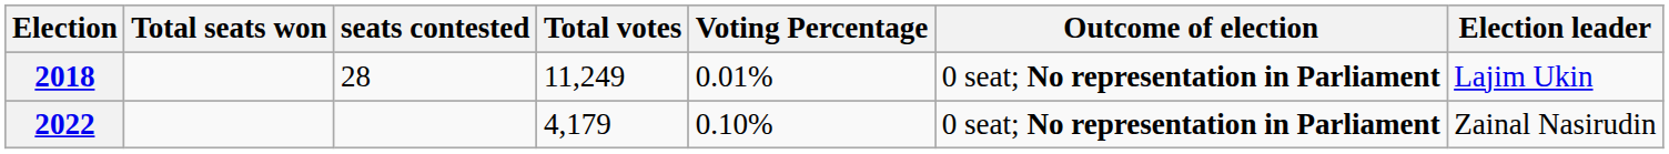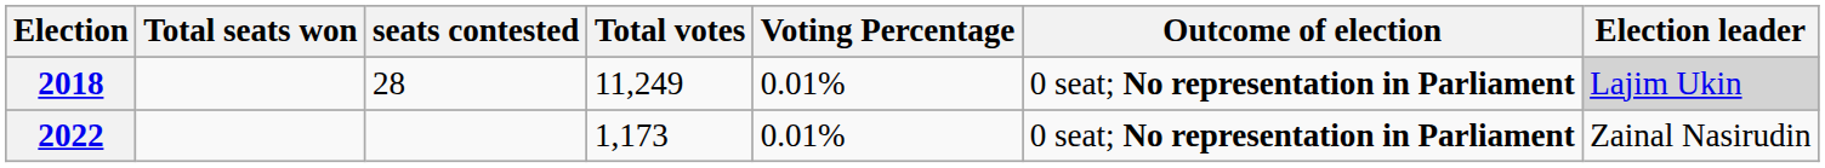 <table class="wikitable">
 <tr>
 <th>Election</th>
 <th>Total seats won</th>
 <th>seats contested</th>
 <th>Total votes</th>
 <th>Voting Percentage</th>
 <th>Outcome of election</th>
 <th>Election leader</th>
 </tr>
 <tr>
 <th><a href='#'>2018</a></th>
 <td></td>
 <td>28</td>
 <td>11,249</td>
 <td>0.01%</td>
 <td>0 seat; <strong>No representation in Parliament</strong></td>
-<td><a href='#'>Lajim Ukin</a></td>
+<td style="background: lightgrey;"><a href='#'>Lajim Ukin</a></td>
 </tr>
 <tr>
 <th><a href='#'>2022</a></th>
 <td></td>
 <td></td>
-<td>4,179</td>
-<td>0.10%</td>
+<td>1,173</td>
+<td>0.01%</td>
 <td>0 seat; <strong>No representation in Parliament</strong></td>
 <td>Zainal Nasirudin</td>
 </tr>
 </table>
